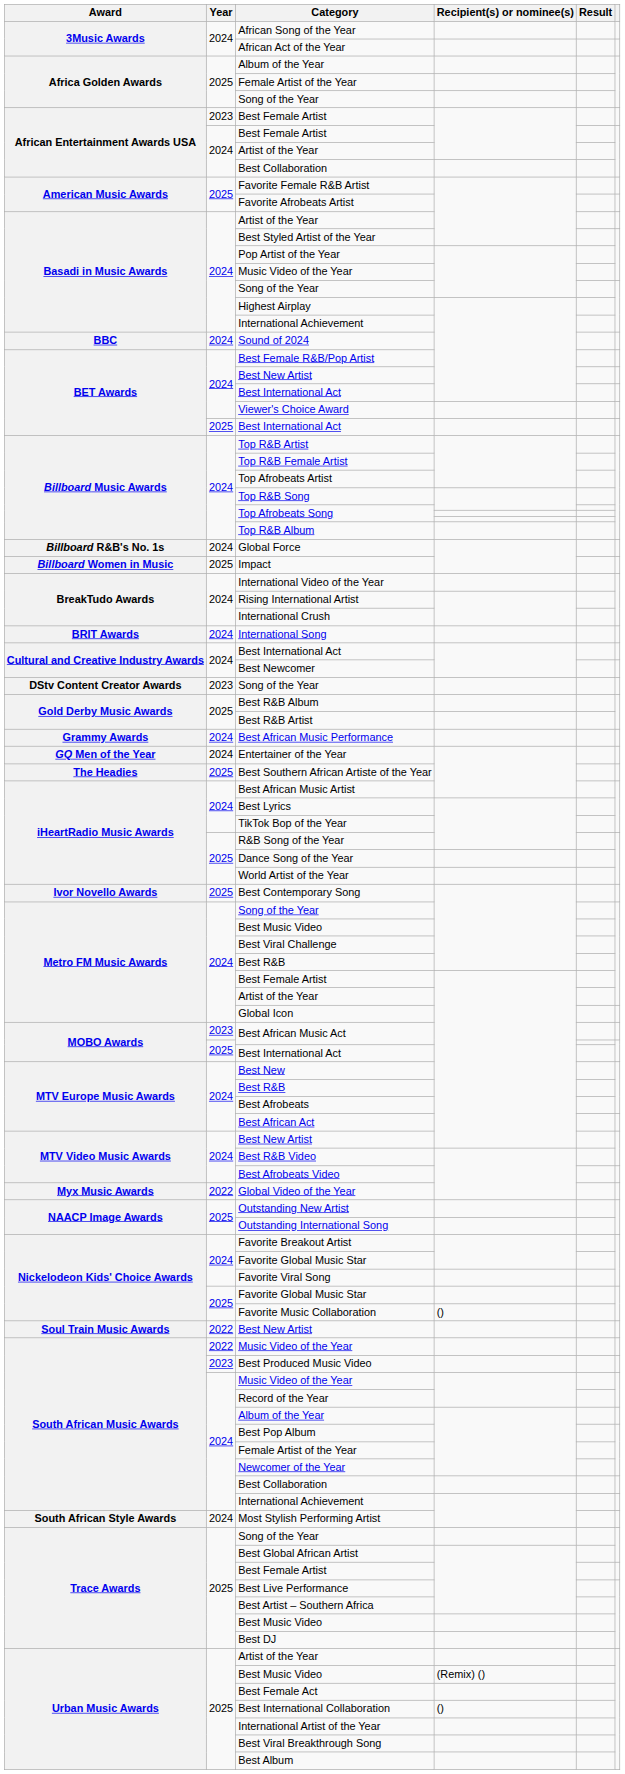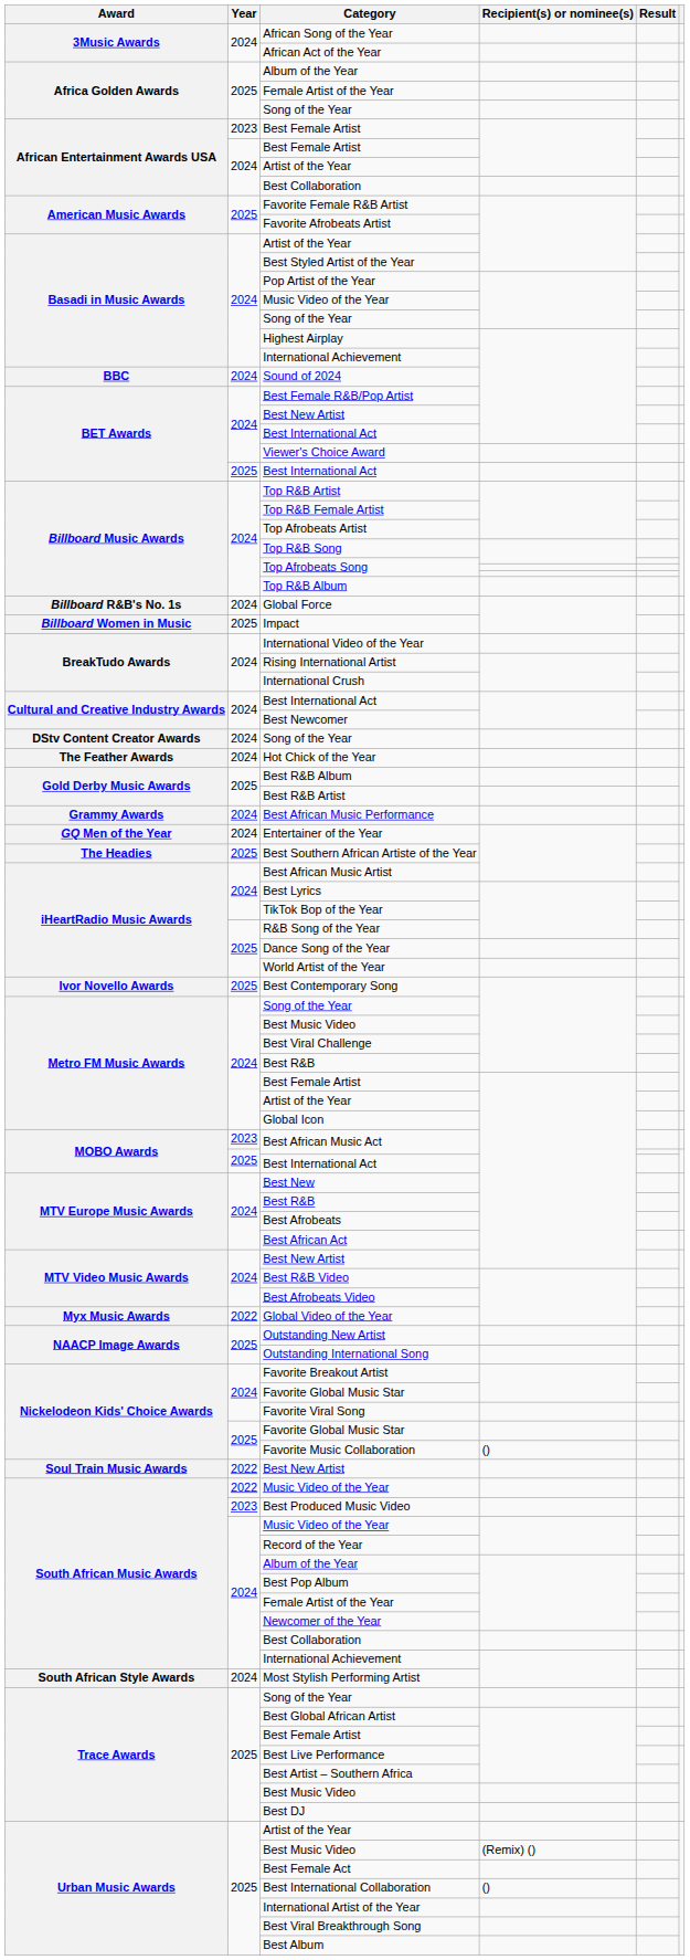 <table class="wikitable sortable plainrowheaders">
 <tr>
 <th scope="col">Award</th>
 <th scope="col">Year</th>
 <th scope="col">Category</th>
 <th scope="col">Recipient(s) or nominee(s)</th>
 <th scope="col">Result</th>
 <th scope="col" class="unsortable"></th>
 </tr>
 <tr>
 <th scope="rowgroup" rowspan="2"><a href='#'>3Music Awards</a></th>
 <td rowspan="2">2024</td>
 <td>African Song of the Year</td>
 <td></td>
 <td></td>
 <td style="text-align:center;"></td>
 </tr>
 <tr>
 <td>African Act of the Year</td>
 <td></td>
 <td></td>
 <td style="text-align:center;"></td>
 </tr>
 <tr>
 <th scope="rowgroup" rowspan="3">Africa Golden Awards</th>
 <td rowspan="3">2025</td>
 <td>Album of the Year</td>
 <td></td>
 <td></td>
 <td align="center" rowspan="3"></td>
 </tr>
 <tr>
 <td>Female Artist of the Year</td>
 <td></td>
 <td></td>
 </tr>
 <tr>
 <td>Song of the Year</td>
 <td></td>
 <td></td>
 </tr>
 <tr>
 <th scope="rowgroup" rowspan="4">African Entertainment Awards USA</th>
 <td>2023</td>
 <td>Best Female Artist</td>
 <td rowspan="3"></td>
 <td></td>
 <td style="text-align:center;"></td>
 </tr>
 <tr>
 <td rowspan="3">2024</td>
 <td>Best Female Artist</td>
 <td></td>
 <td style="text-align:center;" rowspan="3"></td>
 </tr>
 <tr>
 <td>Artist of the Year</td>
 <td></td>
 </tr>
 <tr>
 <td>Best Collaboration</td>
 <td></td>
 <td></td>
 </tr>
 <tr>
 <th scope="rowgroup" rowspan="2"><a href='#'>American Music Awards</a></th>
 <td rowspan="2"><a href='#'>2025</a></td>
 <td>Favorite Female R&B Artist</td>
 <td rowspan="4"></td>
 <td></td>
 <td align="center"></td>
 </tr>
 <tr>
 <td>Favorite Afrobeats Artist</td>
 <td></td>
 <td align="center"></td>
 </tr>
 <tr>
 <th scope="rowgroup" rowspan="7"><a href='#'>Basadi in Music Awards</a></th>
 <td rowspan="7"><a href='#'>2024</a></td>
 <td>Artist of the Year</td>
 <td></td>
 <td style="text-align:center;"></td>
 </tr>
 <tr>
 <td>Best Styled Artist of the Year</td>
 <td></td>
 <td rowspan="3" style="text-align:center;"></td>
 </tr>
 <tr>
 <td>Pop Artist of the Year</td>
 <td rowspan="3"></td>
 <td></td>
 </tr>
 <tr>
 <td>Music Video of the Year</td>
 <td></td>
 </tr>
 <tr>
 <td>Song of the Year</td>
 <td></td>
 <td style="text-align:center;" rowspan="3"></td>
 </tr>
 <tr>
 <td>Highest Airplay</td>
 <td rowspan="6"></td>
 <td></td>
 </tr>
 <tr>
 <td>International Achievement</td>
 <td></td>
 </tr>
 <tr>
 <th scope="row"><a href='#'>BBC</a></th>
 <td><a href='#'>2024</a></td>
 <td><a href='#'>Sound of 2024</a></td>
 <td></td>
 <td style="text-align:center;"></td>
 </tr>
 <tr>
 <th scope="rowgroup" rowspan="5"><a href='#'>BET Awards</a></th>
 <td rowspan="4"><a href='#'>2024</a></td>
 <td><a href='#'>Best Female R&B/Pop Artist</a></td>
 <td></td>
 <td style="text-align:center;"></td>
 </tr>
 <tr>
 <td><a href='#'>Best New Artist</a></td>
 <td></td>
 <td style="text-align:center;"></td>
 </tr>
 <tr>
 <td><a href='#'>Best International Act</a></td>
 <td></td>
 <td style="text-align:center;"></td>
 </tr>
 <tr>
 <td><a href='#'>Viewer's Choice Award</a></td>
 <td></td>
 <td></td>
 <td style="text-align:center;"></td>
 </tr>
 <tr>
 <td><a href='#'>2025</a></td>
 <td><a href='#'>Best International Act</a></td>
 <td></td>
 <td></td>
 <td align="center"></td>
 </tr>
 <tr>
 <th scope="rowgroup" rowspan="8"><a href='#'><em>Billboard</em> Music Awards</a></th>
 <td rowspan="8"><a href='#'>2024</a></td>
 <td><a href='#'>Top R&B Artist</a></td>
 <td rowspan="3"></td>
 <td></td>
 <td rowspan="8" align="center"></td>
 </tr>
 <tr>
 <td><a href='#'>Top R&B Female Artist</a></td>
 <td></td>
 </tr>
 <tr>
 <td>Top Afrobeats Artist</td>
 <td></td>
 </tr>
 <tr>
 <td><a href='#'>Top R&B Song</a></td>
 <td rowspan="2"></td>
 <td></td>
 </tr>
 <tr>
 <td rowspan="3"><a href='#'>Top Afrobeats Song</a></td>
 <td></td>
 </tr>
 <tr>
 <td></td>
 <td></td>
 </tr>
 <tr>
 <td> </td>
 <td></td>
 </tr>
 <tr>
 <td><a href='#'>Top R&B Album</a></td>
 <td></td>
 <td></td>
 </tr>
 <tr>
 <th scope="row"><em>Billboard</em> R&B's No. 1s</th>
 <td>2024</td>
 <td>Global Force</td>
 <td rowspan="2"></td>
 <td></td>
 <td align="center"></td>
 </tr>
 <tr>
 <th scope="row"><a href='#'><em>Billboard</em> Women in Music</a></th>
 <td>2025</td>
 <td>Impact</td>
 <td></td>
 <td align="center"></td>
 </tr>
 <tr>
 <th scope="rowgroup" rowspan="3">BreakTudo Awards</th>
 <td rowspan="3">2024</td>
 <td>International Video of the Year</td>
 <td></td>
 <td></td>
 <td rowspan="3" style="text-align:center;"></td>
 </tr>
 <tr>
 <td>Rising International Artist</td>
 <td rowspan="2"></td>
 <td></td>
 </tr>
 <tr>
 <td>International Crush</td>
 <td></td>
 </tr>
 <tr>
-<th scope="row"><a href='#'>BRIT Awards</a></th>
-<td><a href='#'>2024</a></td>
-<td><a href='#'>International Song</a></td>
-<td></td>
-<td></td>
-<td style="text-align:center;"></td>
-</tr>
-<tr>
 <th scope="rowgroup" rowspan="2"><a href='#'>Cultural and Creative Industry Awards</a></th>
 <td rowspan="2">2024</td>
 <td>Best International Act</td>
 <td rowspan="2"></td>
 <td></td>
 <td style="text-align:center;"></td>
 </tr>
 <tr>
 <td>Best Newcomer</td>
 <td></td>
 <td style="text-align:center;"></td>
 </tr>
 <tr>
 <th scope="row">DStv Content Creator Awards</th>
-<td>2023</td>
+<td>2024</td>
 <td>Song of the Year</td>
+<td></td>
+<td></td>
+<td style="text-align:center;"></td>
+</tr>
+<tr>
+<th scope="row">The Feather Awards</th>
+<td>2024</td>
+<td>Hot Chick of the Year</td>
 <td></td>
 <td></td>
 <td style="text-align:center;"></td>
 </tr>
 <tr>
 <th scope="rowgroup" rowspan="2"><a href='#'>Gold Derby Music Awards</a></th>
 <td rowspan="2">2025</td>
 <td>Best R&B Album</td>
 <td></td>
 <td></td>
 <td align="center" rowspan="2"></td>
 </tr>
 <tr>
 <td>Best R&B Artist</td>
 <td></td>
 <td></td>
 </tr>
 <tr>
 <th scope="row"><a href='#'>Grammy Awards</a></th>
 <td><a href='#'>2024</a></td>
 <td><a href='#'>Best African Music Performance</a></td>
 <td></td>
 <td></td>
 <td style="text-align:center;"></td>
 </tr>
 <tr>
 <th scope="row"><a href='#'><em>GQ</em> Men of the Year</a></th>
 <td>2024</td>
 <td>Entertainer of the Year</td>
 <td rowspan="3"></td>
 <td></td>
 <td align="center"></td>
 </tr>
 <tr>
 <th scope="row"><a href='#'>The Headies</a></th>
 <td><a href='#'>2025</a></td>
 <td>Best Southern African Artiste of the Year</td>
 <td></td>
 <td align="center"></td>
 </tr>
 <tr>
 <th scope="rowgroup" rowspan="6"><a href='#'>iHeartRadio Music Awards</a></th>
 <td rowspan="3"><a href='#'>2024</a></td>
 <td>Best African Music Artist</td>
 <td></td>
 <td rowspan="3" style="text-align:center;"></td>
 </tr>
 <tr>
 <td>Best Lyrics</td>
 <td rowspan="3"></td>
 <td></td>
 </tr>
 <tr>
 <td>TikTok Bop of the Year</td>
 <td></td>
 </tr>
 <tr>
 <td rowspan="3"><a href='#'>2025</a></td>
 <td>R&B Song of the Year</td>
 <td></td>
 <td align="center" rowspan="3"></td>
 </tr>
 <tr>
 <td>Dance Song of the Year</td>
 <td> </td>
 <td></td>
 </tr>
 <tr>
 <td>World Artist of the Year</td>
 <td></td>
 <td></td>
 </tr>
 <tr>
 <th scope="row"><a href='#'>Ivor Novello Awards</a></th>
 <td><a href='#'>2025</a></td>
 <td>Best Contemporary Song</td>
 <td rowspan="5"></td>
 <td></td>
 <td style="text-align:center;"></td>
 </tr>
 <tr>
 <th scope="rowgroup" rowspan="7"><a href='#'>Metro FM Music Awards</a></th>
 <td rowspan="7"><a href='#'>2024</a></td>
 <td><a href='#'>Song of the Year</a></td>
 <td></td>
 <td rowspan="6" style="text-align:center;"></td>
 </tr>
 <tr>
 <td>Best Music Video</td>
 <td></td>
 </tr>
 <tr>
 <td>Best Viral Challenge</td>
 <td></td>
 </tr>
 <tr>
 <td>Best R&B</td>
 <td></td>
 </tr>
 <tr>
 <td>Best Female Artist</td>
 <td rowspan="11"></td>
 <td></td>
 </tr>
 <tr>
 <td>Artist of the Year</td>
 <td></td>
 </tr>
 <tr>
 <td>Global Icon</td>
 <td></td>
 <td align="center"></td>
 </tr>
 <tr>
 <th scope="rowgroup" rowspan="3"><a href='#'>MOBO Awards</a></th>
 <td><a href='#'>2023</a></td>
 <td rowspan="2">Best African Music Act</td>
 <td></td>
 <td style="text-align:center;"></td>
 </tr>
 <tr>
 <td rowspan="2"><a href='#'>2025</a></td>
 <td></td>
 <td rowspan="2" align="center"></td>
 </tr>
 <tr>
 <td>Best International Act</td>
 <td></td>
 </tr>
 <tr>
 <th scope="rowgroup" rowspan="4"><a href='#'>MTV Europe Music Awards</a></th>
 <td rowspan="4"><a href='#'>2024</a></td>
 <td><a href='#'>Best New</a></td>
 <td></td>
 <td rowspan="3" style="text-align:center;"></td>
 </tr>
 <tr>
 <td><a href='#'>Best R&B</a></td>
 <td></td>
 </tr>
 <tr>
 <td>Best Afrobeats</td>
 <td></td>
 </tr>
 <tr>
 <td><a href='#'>Best African Act</a></td>
 <td></td>
 <td style="text-align:center;"></td>
 </tr>
 <tr>
 <th scope="rowgroup" rowspan="3"><a href='#'>MTV Video Music Awards</a></th>
 <td rowspan="3"><a href='#'>2024</a></td>
 <td><a href='#'>Best New Artist</a></td>
 <td></td>
 <td rowspan="2" style="text-align:center;"></td>
 </tr>
 <tr>
 <td><a href='#'>Best R&B Video</a></td>
 <td rowspan="3"></td>
 <td></td>
 </tr>
 <tr>
 <td><a href='#'>Best Afrobeats Video</a></td>
 <td></td>
 <td style="text-align:center;"></td>
 </tr>
 <tr>
 <th scope="row"><a href='#'>Myx Music Awards</a></th>
 <td><a href='#'>2022</a></td>
 <td><a href='#'>Global Video of the Year</a></td>
 <td></td>
 <td style="text-align:center"></td>
 </tr>
 <tr>
 <th scope="rowgroup" rowspan="2"><a href='#'>NAACP Image Awards</a></th>
 <td rowspan="2"><a href='#'>2025</a></td>
 <td><a href='#'>Outstanding New Artist</a></td>
 <td></td>
 <td></td>
 <td align="center" rowspan="2"></td>
 </tr>
 <tr>
 <td><a href='#'>Outstanding International Song</a></td>
 <td></td>
 <td></td>
 </tr>
 <tr>
 <th scope="rowgroup" rowspan="5"><a href='#'>Nickelodeon Kids' Choice Awards</a></th>
 <td rowspan="3"><a href='#'>2024</a></td>
 <td>Favorite Breakout Artist</td>
 <td rowspan="2"></td>
 <td></td>
 <td rowspan="3" style="text-align:center;"></td>
 </tr>
 <tr>
 <td>Favorite Global Music Star</td>
 <td></td>
 </tr>
 <tr>
 <td>Favorite Viral Song</td>
 <td></td>
 <td></td>
 </tr>
 <tr>
 <td rowspan="2"><a href='#'>2025</a></td>
 <td>Favorite Global Music Star</td>
 <td></td>
 <td></td>
 <td align="center" rowspan="2"></td>
 </tr>
 <tr>
 <td>Favorite Music Collaboration</td>
 <td> ()</td>
 <td></td>
 </tr>
 <tr>
 <th scope="row"><a href='#'>Soul Train Music Awards</a></th>
 <td><a href='#'>2022</a></td>
 <td><a href='#'>Best New Artist</a></td>
 <td></td>
 <td></td>
 <td style="text-align:center;"></td>
 </tr>
 <tr>
 <th scope="rowgroup" rowspan="10"><a href='#'>South African Music Awards</a></th>
 <td><a href='#'>2022</a></td>
 <td><a href='#'>Music Video of the Year</a></td>
 <td> </td>
 <td></td>
 <td style="text-align:center;"></td>
 </tr>
 <tr>
 <td><a href='#'>2023</a></td>
 <td>Best Produced Music Video</td>
 <td></td>
 <td></td>
 <td style="text-align:center;"></td>
 </tr>
 <tr>
 <td rowspan="8"><a href='#'>2024</a></td>
 <td><a href='#'>Music Video of the Year</a></td>
 <td rowspan="2"></td>
 <td></td>
 <td rowspan="2" style="text-align:center;"></td>
 </tr>
 <tr>
 <td>Record of the Year</td>
 <td></td>
 </tr>
 <tr>
 <td><a href='#'>Album of the Year</a></td>
 <td rowspan="4"></td>
 <td></td>
 <td style="text-align:center;"></td>
 </tr>
 <tr>
 <td>Best Pop Album</td>
 <td></td>
 <td style="text-align:center" rowspan="3"></td>
 </tr>
 <tr>
 <td>Female Artist of the Year</td>
 <td></td>
 </tr>
 <tr>
 <td><a href='#'>Newcomer of the Year</a></td>
 <td></td>
 </tr>
 <tr>
 <td>Best Collaboration</td>
 <td> </td>
 <td></td>
 <td style="text-align:center;"></td>
 </tr>
 <tr>
 <td>International Achievement</td>
 <td rowspan="2"></td>
 <td></td>
 <td></td>
 </tr>
 <tr>
 <th scope="row">South African Style Awards</th>
 <td>2024</td>
 <td>Most Stylish Performing Artist</td>
 <td></td>
 <td style="text-align:center;"></td>
 </tr>
 <tr>
 <th scope="rowgroup" rowspan="7"><a href='#'>Trace Awards</a></th>
 <td rowspan="7">2025</td>
 <td>Song of the Year</td>
 <td></td>
 <td></td>
 <td rowspan="2" align="center"></td>
 </tr>
 <tr>
 <td>Best Global African Artist</td>
 <td rowspan="4"></td>
 <td></td>
 </tr>
 <tr>
 <td>Best Female Artist</td>
 <td></td>
 <td align="center"></td>
 </tr>
 <tr>
 <td>Best Live Performance</td>
 <td></td>
 <td align="center" rowspan="4"></td>
 </tr>
 <tr>
 <td>Best Artist – Southern Africa</td>
 <td></td>
 </tr>
 <tr>
 <td>Best Music Video</td>
 <td> </td>
 <td></td>
 </tr>
 <tr>
 <td>Best DJ</td>
 <td> </td>
 <td></td>
 </tr>
 <tr>
 <th scope="rowgroup" rowspan="7"><a href='#'>Urban Music Awards</a></th>
 <td rowspan="7">2025</td>
 <td>Artist of the Year</td>
 <td></td>
 <td></td>
 <td align="center" rowspan="7"></td>
 </tr>
 <tr>
 <td>Best Music Video</td>
 <td> (Remix) ()</td>
 <td></td>
 </tr>
 <tr>
 <td>Best Female Act</td>
 <td></td>
 <td></td>
 </tr>
 <tr>
 <td>Best International Collaboration</td>
 <td> ()</td>
 <td></td>
 </tr>
 <tr>
 <td>International Artist of the Year</td>
 <td></td>
 <td></td>
 </tr>
 <tr>
 <td>Best Viral Breakthrough Song</td>
 <td></td>
 <td></td>
 </tr>
 <tr>
 <td>Best Album</td>
 <td></td>
 <td></td>
 </tr>
 </table>
